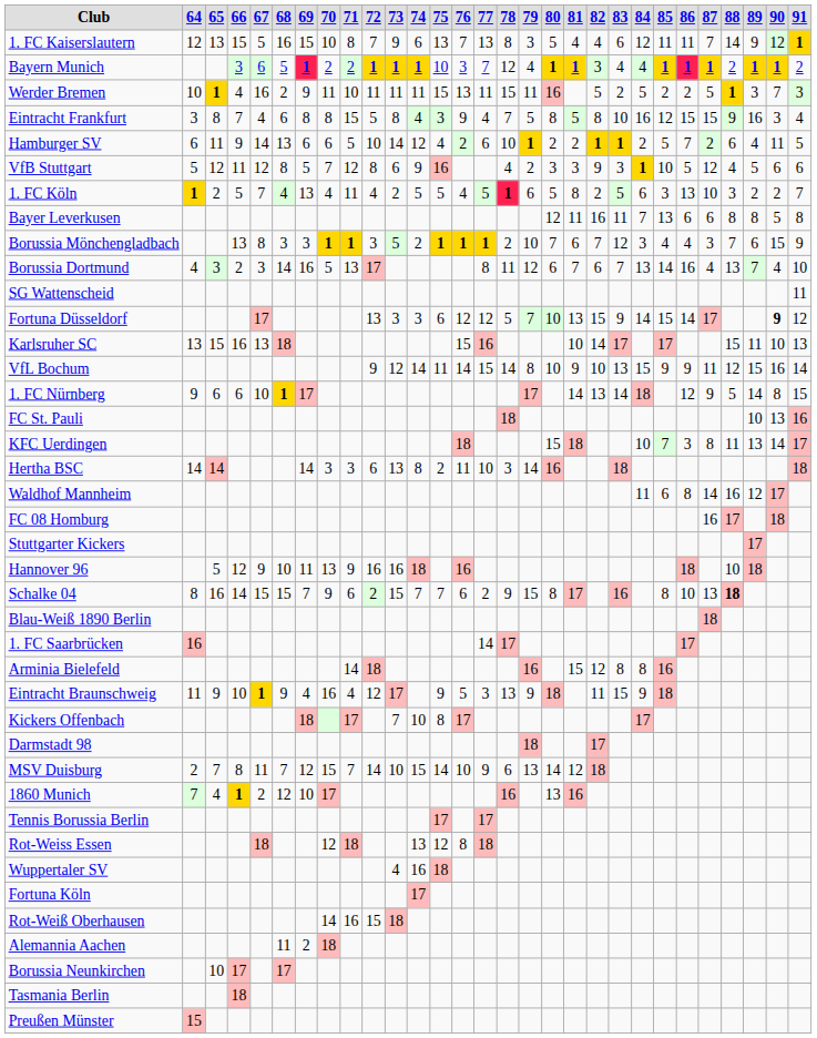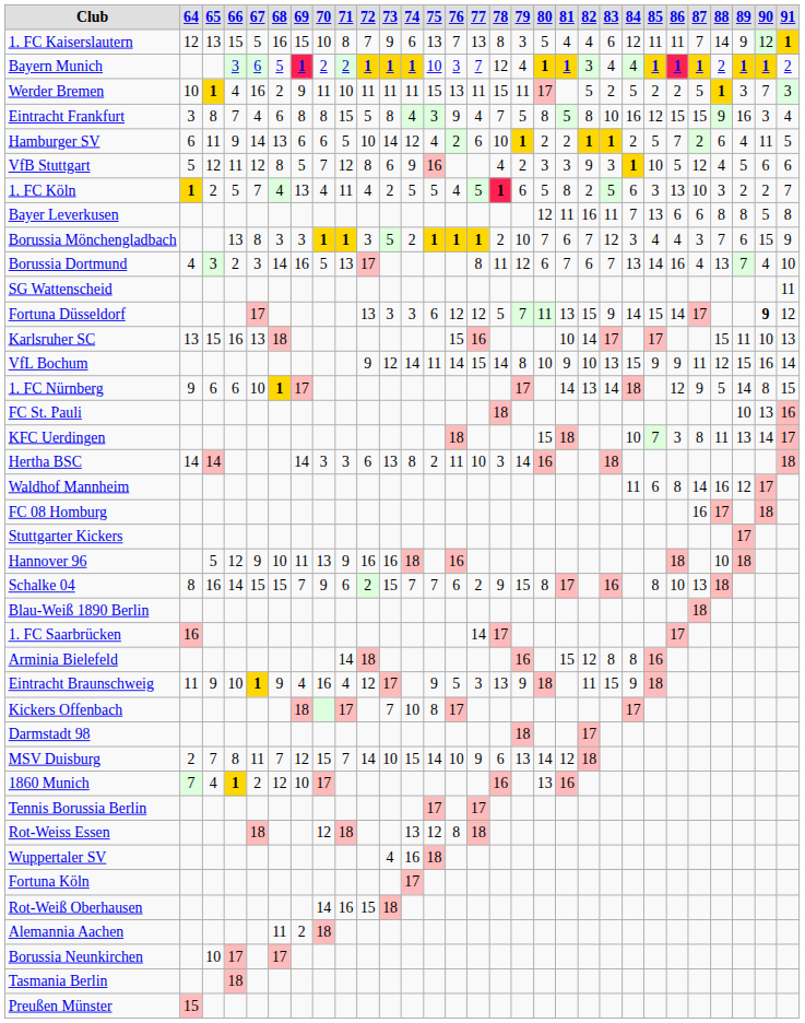 <table class="wikitable nowrap" style=font-size:96%>
 <tr align="center" style="background:#DFDFDF">
 <td align="center"><strong>Club</strong></td>
 <td><strong><a href='#'>64</a></strong></td>
 <td><strong><a href='#'>65</a></strong></td>
 <td><strong><a href='#'>66</a></strong></td>
 <td><strong><a href='#'>67</a></strong></td>
 <td><strong><a href='#'>68</a></strong></td>
 <td><strong><a href='#'>69</a></strong></td>
 <td><strong><a href='#'>70</a></strong></td>
 <td><strong><a href='#'>71</a></strong></td>
 <td><strong><a href='#'>72</a></strong></td>
 <td><strong><a href='#'>73</a></strong></td>
 <td><strong><a href='#'>74</a></strong></td>
 <td><strong><a href='#'>75</a></strong></td>
 <td><strong><a href='#'>76</a></strong></td>
 <td><strong><a href='#'>77</a></strong></td>
 <td><strong><a href='#'>78</a></strong></td>
 <td><strong><a href='#'>79</a></strong></td>
 <td><strong><a href='#'>80</a></strong></td>
 <td><strong><a href='#'>81</a></strong></td>
 <td><strong><a href='#'>82</a></strong></td>
 <td><strong><a href='#'>83</a></strong></td>
 <td><strong><a href='#'>84</a></strong></td>
 <td><strong><a href='#'>85</a></strong></td>
 <td><strong><a href='#'>86</a></strong></td>
 <td><strong><a href='#'>87</a></strong></td>
 <td><strong><a href='#'>88</a></strong></td>
 <td><strong><a href='#'>89</a></strong></td>
 <td><strong><a href='#'>90</a></strong></td>
 <td><strong><a href='#'>91</a></strong></td>
 </tr>
 <tr align="center">
 <td align="left"><a href='#'>1. FC Kaiserslautern</a></td>
 <td>12</td>
 <td>13</td>
 <td>15</td>
 <td>5</td>
 <td>16</td>
 <td>15</td>
 <td>10</td>
 <td>8</td>
 <td>7</td>
 <td>9</td>
 <td>6</td>
 <td>13</td>
 <td>7</td>
 <td>13</td>
 <td>8</td>
 <td>3</td>
 <td>5</td>
 <td>4</td>
 <td>4</td>
 <td>6</td>
 <td>12</td>
 <td>11</td>
 <td>11</td>
 <td>7</td>
 <td>14</td>
 <td>9</td>
 <td style="background:#DDFFDD">12</td>
 <td style="background:#FFD700"><strong>1</strong></td>
 </tr>
 <tr align="center">
 <td align="left"><a href='#'>Bayern Munich</a></td>
 <td></td>
 <td></td>
 <td style="background:#DDFFDD"><a href='#'>3</a></td>
 <td style="background:#DDFFDD"><a href='#'>6</a></td>
 <td><a href='#'>5</a></td>
 <td style="background:#FF2052"><strong><a href='#'>1</a></strong></td>
 <td><a href='#'>2</a></td>
 <td style="background:#DDFFDD"><a href='#'>2</a></td>
 <td style="background:#FFD700"><strong><a href='#'>1</a></strong></td>
 <td style="background:#FFD700"><strong><a href='#'>1</a></strong></td>
 <td style="background:#FFD700"><strong><a href='#'>1</a></strong></td>
 <td><a href='#'>10</a></td>
 <td><a href='#'>3</a></td>
 <td><a href='#'>7</a></td>
 <td>12</td>
 <td>4</td>
 <td style="background:#FFD700"><strong>1</strong></td>
 <td style="background:#FFD700"><strong><a href='#'>1</a></strong></td>
 <td style="background:#DDFFDD">3</td>
 <td>4</td>
 <td style="background:#DDFFDD">4</td>
 <td style="background:#FFD700"><strong><a href='#'>1</a></strong></td>
 <td style="background:#FF2052"><strong><a href='#'>1</a></strong></td>
 <td style="background:#FFD700"><strong><a href='#'>1</a></strong></td>
 <td><a href='#'>2</a></td>
 <td style="background:#FFD700"><strong><a href='#'>1</a></strong></td>
 <td style="background:#FFD700"><strong><a href='#'>1</a></strong></td>
 <td><a href='#'>2</a></td>
 </tr>
 <tr align="center">
 <td align="left"><a href='#'>Werder Bremen</a></td>
 <td>10</td>
 <td style="background:#FFD700"><strong>1</strong></td>
 <td>4</td>
 <td>16</td>
 <td>2</td>
 <td>9</td>
 <td>11</td>
 <td>10</td>
 <td>11</td>
 <td>11</td>
 <td>11</td>
 <td>15</td>
 <td>13</td>
 <td>11</td>
 <td>15</td>
 <td>11</td>
-<td style="background:#FFBBBB">16</td>
+<td style="background:#FFBBBB">17</td>
 <td></td>
 <td>5</td>
 <td>2</td>
 <td>5</td>
 <td>2</td>
 <td>2</td>
 <td>5</td>
 <td style="background:#FFD700"><strong>1</strong></td>
 <td>3</td>
 <td>7</td>
 <td style="background:#DDFFDD">3</td>
 </tr>
 <tr align="center">
 <td align="left"><a href='#'>Eintracht Frankfurt</a></td>
 <td>3</td>
 <td>8</td>
 <td>7</td>
 <td>4</td>
 <td>6</td>
 <td>8</td>
 <td>8</td>
 <td>15</td>
 <td>5</td>
 <td>8</td>
 <td style="background:#DDFFDD">4</td>
 <td style="background:#DDFFDD">3</td>
 <td>9</td>
 <td>4</td>
 <td>7</td>
 <td>5</td>
 <td>8</td>
 <td style="background:#DDFFDD">5</td>
 <td>8</td>
 <td>10</td>
 <td>16</td>
 <td>12</td>
 <td>15</td>
 <td>15</td>
 <td style="background:#DDFFDD">9</td>
 <td>16</td>
 <td>3</td>
 <td>4</td>
 </tr>
 <tr align="center">
 <td align="left"><a href='#'>Hamburger SV</a></td>
 <td>6</td>
 <td>11</td>
 <td>9</td>
 <td>14</td>
 <td>13</td>
 <td>6</td>
 <td>6</td>
 <td>5</td>
 <td>10</td>
 <td>14</td>
 <td>12</td>
 <td>4</td>
 <td style="background:#DDFFDD">2</td>
 <td>6</td>
 <td>10</td>
 <td style="background:#FFD700"><strong>1</strong></td>
 <td>2</td>
 <td>2</td>
 <td style="background:#FFD700"><strong>1</strong></td>
 <td style="background:#FFD700"><strong>1</strong></td>
 <td>2</td>
 <td>5</td>
 <td>7</td>
 <td style="background:#DDFFDD">2</td>
 <td>6</td>
 <td>4</td>
 <td>11</td>
 <td>5</td>
 </tr>
 <tr align="center">
 <td align="left"><a href='#'>VfB Stuttgart</a></td>
 <td>5</td>
 <td>12</td>
 <td>11</td>
 <td>12</td>
 <td>8</td>
 <td>5</td>
 <td>7</td>
 <td>12</td>
 <td>8</td>
 <td>6</td>
 <td>9</td>
 <td style="background:#FFBBBB">16</td>
 <td></td>
 <td></td>
 <td>4</td>
 <td>2</td>
 <td>3</td>
 <td>3</td>
 <td>9</td>
 <td>3</td>
 <td style="background:#FFD700"><strong>1</strong></td>
 <td>10</td>
 <td>5</td>
 <td>12</td>
 <td>4</td>
 <td>5</td>
 <td>6</td>
 <td>6</td>
 </tr>
 <tr align="center">
 <td align="left"><a href='#'>1. FC Köln</a></td>
 <td style="background:#FFD700"><strong>1</strong></td>
 <td>2</td>
 <td>5</td>
 <td>7</td>
 <td style="background:#DDFFDD">4</td>
 <td>13</td>
 <td>4</td>
 <td>11</td>
 <td>4</td>
 <td>2</td>
 <td>5</td>
 <td>5</td>
 <td>4</td>
 <td style="background:#DDFFDD">5</td>
 <td style="background:#FF2052"><strong>1</strong></td>
 <td>6</td>
 <td>5</td>
 <td>8</td>
 <td>2</td>
 <td style="background:#DDFFDD">5</td>
 <td>6</td>
 <td>3</td>
 <td>13</td>
 <td>10</td>
 <td>3</td>
 <td>2</td>
 <td>2</td>
 <td>7</td>
 </tr>
 <tr align="center">
 <td align="left"><a href='#'>Bayer Leverkusen</a></td>
 <td></td>
 <td></td>
 <td></td>
 <td></td>
 <td></td>
 <td></td>
 <td></td>
 <td></td>
 <td></td>
 <td></td>
 <td></td>
 <td></td>
 <td></td>
 <td></td>
 <td></td>
 <td></td>
 <td>12</td>
 <td>11</td>
 <td>16</td>
 <td>11</td>
 <td>7</td>
 <td>13</td>
 <td>6</td>
 <td>6</td>
 <td>8</td>
 <td>8</td>
 <td>5</td>
 <td>8</td>
 </tr>
 <tr align="center">
 <td align="left"><a href='#'>Borussia Mönchengladbach</a></td>
 <td></td>
 <td></td>
 <td>13</td>
 <td>8</td>
 <td>3</td>
 <td>3</td>
 <td style="background:#FFD700"><strong>1</strong></td>
 <td style="background:#FFD700"><strong>1</strong></td>
 <td>3</td>
 <td style="background:#DDFFDD">5</td>
 <td>2</td>
 <td style="background:#FFD700"><strong>1</strong></td>
 <td style="background:#FFD700"><strong>1</strong></td>
 <td style="background:#FFD700"><strong>1</strong></td>
 <td>2</td>
 <td>10</td>
 <td>7</td>
 <td>6</td>
 <td>7</td>
 <td>12</td>
 <td>3</td>
 <td>4</td>
 <td>4</td>
 <td>3</td>
 <td>7</td>
 <td>6</td>
 <td>15</td>
 <td>9</td>
 </tr>
 <tr align="center">
 <td align="left"><a href='#'>Borussia Dortmund</a></td>
 <td>4</td>
 <td style="background:#DDFFDD">3</td>
 <td>2</td>
 <td>3</td>
 <td>14</td>
 <td>16</td>
 <td>5</td>
 <td>13</td>
 <td style="background:#FFBBBB">17</td>
 <td></td>
 <td></td>
 <td></td>
 <td></td>
 <td>8</td>
 <td>11</td>
 <td>12</td>
 <td>6</td>
 <td>7</td>
 <td>6</td>
 <td>7</td>
 <td>13</td>
 <td>14</td>
 <td>16</td>
 <td>4</td>
 <td>13</td>
 <td style="background:#DDFFDD">7</td>
 <td>4</td>
 <td>10</td>
 </tr>
 <tr align="center">
 <td align="left"><a href='#'>SG Wattenscheid</a></td>
 <td></td>
 <td></td>
 <td></td>
 <td></td>
 <td></td>
 <td></td>
 <td></td>
 <td></td>
 <td></td>
 <td></td>
 <td></td>
 <td></td>
 <td></td>
 <td></td>
 <td></td>
 <td></td>
 <td></td>
 <td></td>
 <td></td>
 <td></td>
 <td></td>
 <td></td>
 <td></td>
 <td></td>
 <td></td>
 <td></td>
 <td></td>
 <td>11</td>
 </tr>
 <tr align="center">
 <td align="left"><a href='#'>Fortuna Düsseldorf</a></td>
 <td></td>
 <td></td>
 <td></td>
 <td style="background:#FFBBBB">17</td>
 <td></td>
 <td></td>
 <td></td>
 <td></td>
 <td>13</td>
 <td>3</td>
 <td>3</td>
 <td>6</td>
 <td>12</td>
 <td>12</td>
 <td>5</td>
 <td style="background:#DDFFDD">7</td>
-<td style="background:#DDFFDD">10</td>
+<td style="background:#DDFFDD">11</td>
 <td>13</td>
 <td>15</td>
 <td>9</td>
 <td>14</td>
 <td>15</td>
 <td>14</td>
 <td style="background:#FFBBBB">17</td>
 <td></td>
 <td></td>
 <td><strong>9</strong></td>
 <td>12</td>
 </tr>
 <tr align="center">
 <td align="left"><a href='#'>Karlsruher SC</a></td>
 <td>13</td>
 <td>15</td>
 <td>16</td>
 <td>13</td>
 <td style="background:#FFBBBB">18</td>
 <td></td>
 <td></td>
 <td></td>
 <td></td>
 <td></td>
 <td></td>
 <td></td>
 <td>15</td>
 <td style="background:#FFBBBB">16</td>
 <td></td>
 <td></td>
 <td></td>
 <td>10</td>
 <td>14</td>
 <td style="background:#FFBBBB">17</td>
 <td></td>
 <td style="background:#FFBBBB">17</td>
 <td></td>
 <td></td>
 <td>15</td>
 <td>11</td>
 <td>10</td>
 <td>13</td>
 </tr>
 <tr align="center">
 <td align="left"><a href='#'>VfL Bochum</a></td>
 <td></td>
 <td></td>
 <td></td>
 <td></td>
 <td></td>
 <td></td>
 <td></td>
 <td></td>
 <td>9</td>
 <td>12</td>
 <td>14</td>
 <td>11</td>
 <td>14</td>
 <td>15</td>
 <td>14</td>
 <td>8</td>
 <td>10</td>
 <td>9</td>
 <td>10</td>
 <td>13</td>
 <td>15</td>
 <td>9</td>
 <td>9</td>
 <td>11</td>
 <td>12</td>
 <td>15</td>
 <td>16</td>
 <td>14</td>
 </tr>
 <tr align="center">
 <td align="left"><a href='#'>1. FC Nürnberg</a></td>
 <td>9</td>
 <td>6</td>
 <td>6</td>
 <td>10</td>
 <td style="background:#FFD700"><strong>1</strong></td>
 <td style="background:#FFBBBB">17</td>
 <td></td>
 <td></td>
 <td></td>
 <td></td>
 <td></td>
 <td></td>
 <td></td>
 <td></td>
 <td></td>
 <td style="background:#FFBBBB">17</td>
 <td></td>
 <td>14</td>
 <td>13</td>
 <td>14</td>
 <td style="background:#FFBBBB">18</td>
 <td></td>
 <td>12</td>
 <td>9</td>
 <td>5</td>
 <td>14</td>
 <td>8</td>
 <td>15</td>
 </tr>
 <tr align="center">
 <td align="left"><a href='#'>FC St. Pauli</a></td>
 <td></td>
 <td></td>
 <td></td>
 <td></td>
 <td></td>
 <td></td>
 <td></td>
 <td></td>
 <td></td>
 <td></td>
 <td></td>
 <td></td>
 <td></td>
 <td></td>
 <td style="background:#FFBBBB">18</td>
 <td></td>
 <td></td>
 <td></td>
 <td></td>
 <td></td>
 <td></td>
 <td></td>
 <td></td>
 <td></td>
 <td></td>
 <td>10</td>
 <td>13</td>
 <td style="background:#FFBBBB">16</td>
 </tr>
 <tr align="center">
 <td align="left"><a href='#'>KFC Uerdingen</a></td>
 <td></td>
 <td></td>
 <td></td>
 <td></td>
 <td></td>
 <td></td>
 <td></td>
 <td></td>
 <td></td>
 <td></td>
 <td></td>
 <td></td>
 <td style="background:#FFBBBB">18</td>
 <td></td>
 <td></td>
 <td></td>
 <td>15</td>
 <td style="background:#FFBBBB">18</td>
 <td></td>
 <td></td>
 <td>10</td>
 <td style="background:#DDFFDD">7</td>
 <td>3</td>
 <td>8</td>
 <td>11</td>
 <td>13</td>
 <td>14</td>
 <td style="background:#FFBBBB">17</td>
 </tr>
 <tr align="center">
 <td align="left"><a href='#'>Hertha BSC</a></td>
 <td>14</td>
 <td style="background:#FFBBBB">14</td>
 <td></td>
 <td></td>
 <td></td>
 <td>14</td>
 <td>3</td>
 <td>3</td>
 <td>6</td>
 <td>13</td>
 <td>8</td>
 <td>2</td>
 <td>11</td>
 <td>10</td>
 <td>3</td>
 <td>14</td>
 <td style="background:#FFBBBB">16</td>
 <td></td>
 <td></td>
 <td style="background:#FFBBBB">18</td>
 <td></td>
 <td></td>
 <td></td>
 <td></td>
 <td></td>
 <td></td>
 <td></td>
 <td style="background:#FFBBBB">18</td>
 </tr>
 <tr align="center">
 <td align="left"><a href='#'>Waldhof Mannheim</a></td>
 <td></td>
 <td></td>
 <td></td>
 <td></td>
 <td></td>
 <td></td>
 <td></td>
 <td></td>
 <td></td>
 <td></td>
 <td></td>
 <td></td>
 <td></td>
 <td></td>
 <td></td>
 <td></td>
 <td></td>
 <td></td>
 <td></td>
 <td></td>
 <td>11</td>
 <td>6</td>
 <td>8</td>
 <td>14</td>
 <td>16</td>
 <td>12</td>
 <td style="background:#FFBBBB">17</td>
 <td></td>
 </tr>
 <tr align="center">
 <td align="left"><a href='#'>FC 08 Homburg</a></td>
 <td></td>
 <td></td>
 <td></td>
 <td></td>
 <td></td>
 <td></td>
 <td></td>
 <td></td>
 <td></td>
 <td></td>
 <td></td>
 <td></td>
 <td></td>
 <td></td>
 <td></td>
 <td></td>
 <td></td>
 <td></td>
 <td></td>
 <td></td>
 <td></td>
 <td></td>
 <td></td>
 <td>16</td>
 <td style="background:#FFBBBB">17</td>
 <td></td>
 <td style="background:#FFBBBB">18</td>
 <td></td>
 </tr>
 <tr align="center">
 <td align="left"><a href='#'>Stuttgarter Kickers</a></td>
 <td></td>
 <td></td>
 <td></td>
 <td></td>
 <td></td>
 <td></td>
 <td></td>
 <td></td>
 <td></td>
 <td></td>
 <td></td>
 <td></td>
 <td></td>
 <td></td>
 <td></td>
 <td></td>
 <td></td>
 <td></td>
 <td></td>
 <td></td>
 <td></td>
 <td></td>
 <td></td>
 <td></td>
 <td></td>
 <td style="background:#FFBBBB">17</td>
 <td></td>
 <td></td>
 </tr>
 <tr align="center">
 <td align="left"><a href='#'>Hannover 96</a></td>
 <td></td>
 <td>5</td>
 <td>12</td>
 <td>9</td>
 <td>10</td>
 <td>11</td>
 <td>13</td>
 <td>9</td>
 <td>16</td>
 <td>16</td>
 <td style="background:#FFBBBB">18</td>
 <td></td>
 <td style="background:#FFBBBB">16</td>
 <td></td>
 <td></td>
 <td></td>
 <td></td>
 <td></td>
 <td></td>
 <td></td>
 <td></td>
 <td></td>
 <td style="background:#FFBBBB">18</td>
 <td></td>
 <td>10</td>
 <td style="background:#FFBBBB">18</td>
 <td></td>
 <td></td>
 </tr>
 <tr align="center">
 <td align="left"><a href='#'>Schalke 04</a></td>
 <td>8</td>
 <td>16</td>
 <td>14</td>
 <td>15</td>
 <td>15</td>
 <td>7</td>
 <td>9</td>
 <td>6</td>
 <td style="background:#DDFFDD">2</td>
 <td>15</td>
 <td>7</td>
 <td>7</td>
 <td>6</td>
 <td>2</td>
 <td>9</td>
 <td>15</td>
 <td>8</td>
 <td style="background:#FFBBBB">17</td>
 <td></td>
 <td style="background:#FFBBBB">16</td>
 <td></td>
 <td>8</td>
 <td>10</td>
 <td>13</td>
-<td style="background:#FFBBBB"><strong>18</strong></td>
+<td style="background:#FFBBBB">18</td>
 <td></td>
 <td></td>
 <td></td>
 </tr>
 <tr align="center">
 <td align="left"><a href='#'>Blau-Weiß 1890 Berlin</a></td>
 <td></td>
 <td></td>
 <td></td>
 <td></td>
 <td></td>
 <td></td>
 <td></td>
 <td></td>
 <td></td>
 <td></td>
 <td></td>
 <td></td>
 <td></td>
 <td></td>
 <td></td>
 <td></td>
 <td></td>
 <td></td>
 <td></td>
 <td></td>
 <td></td>
 <td></td>
 <td></td>
 <td style="background:#FFBBBB">18</td>
 <td></td>
 <td></td>
 <td></td>
 <td></td>
 </tr>
 <tr align="center">
 <td align="left"><a href='#'>1. FC Saarbrücken</a></td>
 <td style="background:#FFBBBB">16</td>
 <td></td>
 <td></td>
 <td></td>
 <td></td>
 <td></td>
 <td></td>
 <td></td>
 <td></td>
 <td></td>
 <td></td>
 <td></td>
 <td></td>
 <td>14</td>
 <td style="background:#FFBBBB">17</td>
 <td></td>
 <td></td>
 <td></td>
 <td></td>
 <td></td>
 <td></td>
 <td></td>
 <td style="background:#FFBBBB">17</td>
 <td></td>
 <td></td>
 <td></td>
 <td></td>
 <td></td>
 </tr>
 <tr align="center">
 <td align="left"><a href='#'>Arminia Bielefeld</a></td>
 <td></td>
 <td></td>
 <td></td>
 <td></td>
 <td></td>
 <td></td>
 <td></td>
 <td>14</td>
 <td style="background:#FFBBBB">18</td>
 <td></td>
 <td></td>
 <td></td>
 <td></td>
 <td></td>
 <td></td>
 <td style="background:#FFBBBB">16</td>
 <td></td>
 <td>15</td>
 <td>12</td>
 <td>8</td>
 <td>8</td>
 <td style="background:#FFBBBB">16</td>
 <td></td>
 <td></td>
 <td></td>
 <td></td>
 <td></td>
 <td></td>
 </tr>
 <tr align="center">
 <td align="left"><a href='#'>Eintracht Braunschweig</a></td>
 <td>11</td>
 <td>9</td>
 <td>10</td>
 <td style="background:#FFD700"><strong>1</strong></td>
 <td>9</td>
 <td>4</td>
 <td>16</td>
 <td>4</td>
 <td>12</td>
 <td style="background:#FFBBBB">17</td>
 <td></td>
 <td>9</td>
 <td>5</td>
 <td>3</td>
 <td>13</td>
 <td>9</td>
 <td style="background:#FFBBBB">18</td>
 <td></td>
 <td>11</td>
 <td>15</td>
 <td>9</td>
 <td style="background:#FFBBBB">18</td>
 <td></td>
 <td></td>
 <td></td>
 <td></td>
 <td></td>
 <td></td>
 </tr>
 <tr align="center">
 <td align="left"><a href='#'>Kickers Offenbach</a></td>
 <td></td>
 <td></td>
 <td></td>
 <td></td>
 <td></td>
 <td style="background:#FFBBBB">18</td>
 <td style="background:#DDFFDD"></td>
 <td style="background:#FFBBBB">17</td>
 <td></td>
 <td>7</td>
 <td>10</td>
 <td>8</td>
 <td style="background:#FFBBBB">17</td>
 <td></td>
 <td></td>
 <td></td>
 <td></td>
 <td></td>
 <td></td>
 <td></td>
 <td style="background:#FFBBBB">17</td>
 <td></td>
 <td></td>
 <td></td>
 <td></td>
 <td></td>
 <td></td>
 <td></td>
 </tr>
 <tr align="center">
 <td align="left"><a href='#'>Darmstadt 98</a></td>
 <td></td>
 <td></td>
 <td></td>
 <td></td>
 <td></td>
 <td></td>
 <td></td>
 <td></td>
 <td></td>
 <td></td>
 <td></td>
 <td></td>
 <td></td>
 <td></td>
 <td></td>
 <td style="background:#FFBBBB">18</td>
 <td></td>
 <td></td>
 <td style="background:#FFBBBB">17</td>
 <td></td>
 <td></td>
 <td></td>
 <td></td>
 <td></td>
 <td></td>
 <td></td>
 <td></td>
 <td></td>
 </tr>
 <tr align="center">
 <td align="left"><a href='#'>MSV Duisburg</a></td>
 <td>2</td>
 <td>7</td>
 <td>8</td>
 <td>11</td>
 <td>7</td>
 <td>12</td>
 <td>15</td>
 <td>7</td>
 <td>14</td>
 <td>10</td>
 <td>15</td>
 <td>14</td>
 <td>10</td>
 <td>9</td>
 <td>6</td>
 <td>13</td>
 <td>14</td>
 <td>12</td>
 <td style="background:#FFBBBB">18</td>
 <td></td>
 <td></td>
 <td></td>
 <td></td>
 <td></td>
 <td></td>
 <td></td>
 <td></td>
 <td></td>
 </tr>
 <tr align="center">
 <td align="left"><a href='#'>1860 Munich</a></td>
 <td style="background:#DDFFDD">7</td>
 <td>4</td>
 <td style="background:#FFD700"><strong>1</strong></td>
 <td>2</td>
 <td>12</td>
 <td>10</td>
 <td style="background:#FFBBBB">17</td>
 <td></td>
 <td></td>
 <td></td>
 <td></td>
 <td></td>
 <td></td>
 <td></td>
 <td style="background:#FFBBBB">16</td>
 <td></td>
 <td>13</td>
 <td style="background:#FFBBBB">16</td>
 <td></td>
 <td></td>
 <td></td>
 <td></td>
 <td></td>
 <td></td>
 <td></td>
 <td></td>
 <td></td>
 <td></td>
 </tr>
 <tr align="center">
 <td align="left"><a href='#'>Tennis Borussia Berlin</a></td>
 <td></td>
 <td></td>
 <td></td>
 <td></td>
 <td></td>
 <td></td>
 <td></td>
 <td></td>
 <td></td>
 <td></td>
 <td></td>
 <td style="background:#FFBBBB">17</td>
 <td></td>
 <td style="background:#FFBBBB">17</td>
 <td></td>
 <td></td>
 <td></td>
 <td></td>
 <td></td>
 <td></td>
 <td></td>
 <td></td>
 <td></td>
 <td></td>
 <td></td>
 <td></td>
 <td></td>
 <td></td>
 </tr>
 <tr align="center">
 <td align="left"><a href='#'>Rot-Weiss Essen</a></td>
 <td></td>
 <td></td>
 <td></td>
 <td style="background:#FFBBBB">18</td>
 <td></td>
 <td></td>
 <td>12</td>
 <td style="background:#FFBBBB">18</td>
 <td></td>
 <td></td>
 <td>13</td>
 <td>12</td>
 <td>8</td>
 <td style="background:#FFBBBB">18</td>
 <td></td>
 <td></td>
 <td></td>
 <td></td>
 <td></td>
 <td></td>
 <td></td>
 <td></td>
 <td></td>
 <td></td>
 <td></td>
 <td></td>
 <td></td>
 <td></td>
 </tr>
 <tr align="center">
 <td align="left"><a href='#'>Wuppertaler SV</a></td>
 <td></td>
 <td></td>
 <td></td>
 <td></td>
 <td></td>
 <td></td>
 <td></td>
 <td></td>
 <td></td>
 <td>4</td>
 <td>16</td>
 <td style="background:#FFBBBB">18</td>
 <td></td>
 <td></td>
 <td></td>
 <td></td>
 <td></td>
 <td></td>
 <td></td>
 <td></td>
 <td></td>
 <td></td>
 <td></td>
 <td></td>
 <td></td>
 <td></td>
 <td></td>
 <td></td>
 </tr>
 <tr align="center">
 <td align="left"><a href='#'>Fortuna Köln</a></td>
 <td></td>
 <td></td>
 <td></td>
 <td></td>
 <td></td>
 <td></td>
 <td></td>
 <td></td>
 <td></td>
 <td></td>
 <td style="background:#FFBBBB">17</td>
 <td></td>
 <td></td>
 <td></td>
 <td></td>
 <td></td>
 <td></td>
 <td></td>
 <td></td>
 <td></td>
 <td></td>
 <td></td>
 <td></td>
 <td></td>
 <td></td>
 <td></td>
 <td></td>
 <td></td>
 </tr>
 <tr align="center">
 <td align="left"><a href='#'>Rot-Weiß Oberhausen</a></td>
 <td></td>
 <td></td>
 <td></td>
 <td></td>
 <td></td>
 <td></td>
 <td>14</td>
 <td>16</td>
 <td>15</td>
 <td style="background:#FFBBBB">18</td>
 <td></td>
 <td></td>
 <td></td>
 <td></td>
 <td></td>
 <td></td>
 <td></td>
 <td></td>
 <td></td>
 <td></td>
 <td></td>
 <td></td>
 <td></td>
 <td></td>
 <td></td>
 <td></td>
 <td></td>
 <td></td>
 </tr>
 <tr align="center">
 <td align="left"><a href='#'>Alemannia Aachen</a></td>
 <td></td>
 <td></td>
 <td></td>
 <td></td>
 <td>11</td>
 <td>2</td>
 <td style="background:#FFBBBB">18</td>
 <td></td>
 <td></td>
 <td></td>
 <td></td>
 <td></td>
 <td></td>
 <td></td>
 <td></td>
 <td></td>
 <td></td>
 <td></td>
 <td></td>
 <td></td>
 <td></td>
 <td></td>
 <td></td>
 <td></td>
 <td></td>
 <td></td>
 <td></td>
 <td></td>
 </tr>
 <tr align="center">
 <td align="left"><a href='#'>Borussia Neunkirchen</a></td>
 <td></td>
 <td>10</td>
 <td style="background:#FFBBBB">17</td>
 <td></td>
 <td style="background:#FFBBBB">17</td>
 <td></td>
 <td></td>
 <td></td>
 <td></td>
 <td></td>
 <td></td>
 <td></td>
 <td></td>
 <td></td>
 <td></td>
 <td></td>
 <td></td>
 <td></td>
 <td></td>
 <td></td>
 <td></td>
 <td></td>
 <td></td>
 <td></td>
 <td></td>
 <td></td>
 <td></td>
 <td></td>
 </tr>
 <tr align="center">
 <td align="left"><a href='#'>Tasmania Berlin</a></td>
 <td></td>
 <td></td>
 <td style="background:#FFBBBB">18</td>
 <td></td>
 <td></td>
 <td></td>
 <td></td>
 <td></td>
 <td></td>
 <td></td>
 <td></td>
 <td></td>
 <td></td>
 <td></td>
 <td></td>
 <td></td>
 <td></td>
 <td></td>
 <td></td>
 <td></td>
 <td></td>
 <td></td>
 <td></td>
 <td></td>
 <td></td>
 <td></td>
 <td></td>
 <td></td>
 </tr>
 <tr align="center">
 <td align="left"><a href='#'>Preußen Münster</a></td>
 <td style="background:#FFBBBB">15</td>
 <td></td>
 <td></td>
 <td></td>
 <td></td>
 <td></td>
 <td></td>
 <td></td>
 <td></td>
 <td></td>
 <td></td>
 <td></td>
 <td></td>
 <td></td>
 <td></td>
 <td></td>
 <td></td>
 <td></td>
 <td></td>
 <td></td>
 <td></td>
 <td></td>
 <td></td>
 <td></td>
 <td></td>
 <td></td>
 <td></td>
 <td></td>
 </tr>
 </table>
